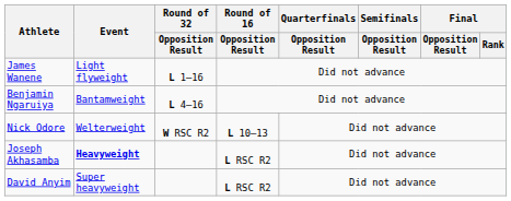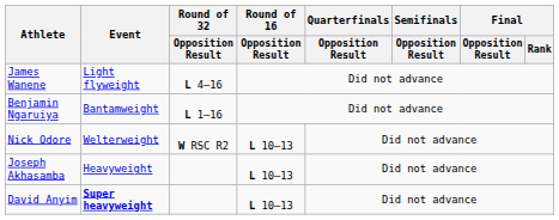 <table class="wikitable" style="font-size:90%">
 <tr>
 <th rowspan="2">Athlete</th>
 <th rowspan="2">Event</th>
 <th>Round of 32</th>
 <th>Round of 16</th>
 <th>Quarterfinals</th>
 <th>Semifinals</th>
 <th colspan=2>Final</th>
 </tr>
 <tr style="font-size:95%">
 <th>Opposition<br>Result</th>
 <th>Opposition<br>Result</th>
 <th>Opposition<br>Result</th>
 <th>Opposition<br>Result</th>
 <th>Opposition<br>Result</th>
 <th>Rank</th>
 </tr>
 <tr align=center>
 <td align=left><a href='#'>James Wanene</a></td>
 <td align=left><a href='#'>Light flyweight</a></td>
-<td><br><strong>L</strong> 1–16</td>
+<td><br><strong>L</strong> 4–16</td>
 <td colspan=5>Did not advance</td>
 </tr>
 <tr align=center>
 <td align=left><a href='#'>Benjamin Ngaruiya</a></td>
 <td align=left><a href='#'>Bantamweight</a></td>
-<td><br><strong>L</strong> 4–16</td>
+<td><br><strong>L</strong> 1–16</td>
 <td colspan=5>Did not advance</td>
 </tr>
 <tr align=center>
 <td align=left><a href='#'>Nick Odore</a></td>
 <td align=left><a href='#'>Welterweight</a></td>
 <td><br><strong>W</strong> RSC R2</td>
 <td><br><strong>L</strong> 10–13</td>
 <td colspan=4>Did not advance</td>
 </tr>
 <tr align=center>
 <td align=left><a href='#'>Joseph Akhasamba</a></td>
-<td align=left><strong><a href='#'>Heavyweight</a></strong></td>
+<td align=left><a href='#'>Heavyweight</a></td>
 <td></td>
-<td><br><strong>L</strong> RSC R2</td>
+<td><br><strong>L</strong> 10–13</td>
 <td colspan=4>Did not advance</td>
 </tr>
 <tr align=center>
 <td align=left><a href='#'>David Anyim</a></td>
-<td align=left><a href='#'>Super heavyweight</a></td>
+<td align=left><strong><a href='#'>Super heavyweight</a></strong></td>
 <td></td>
-<td><br><strong>L</strong> RSC R2</td>
+<td><br><strong>L</strong> 10–13</td>
 <td colspan=4>Did not advance</td>
 </tr>
 </table>
